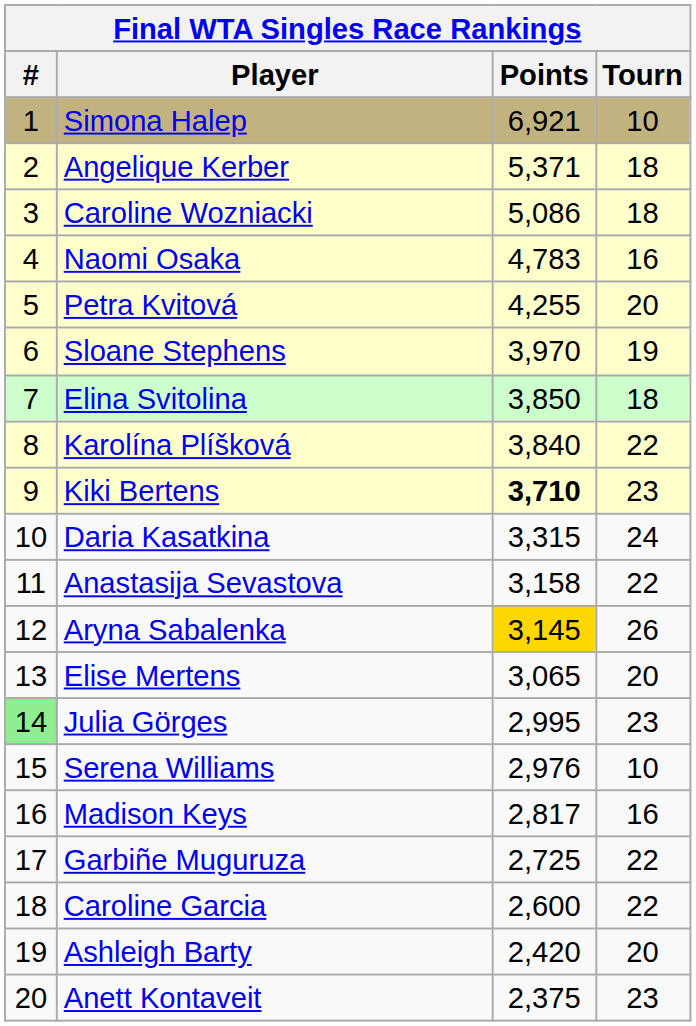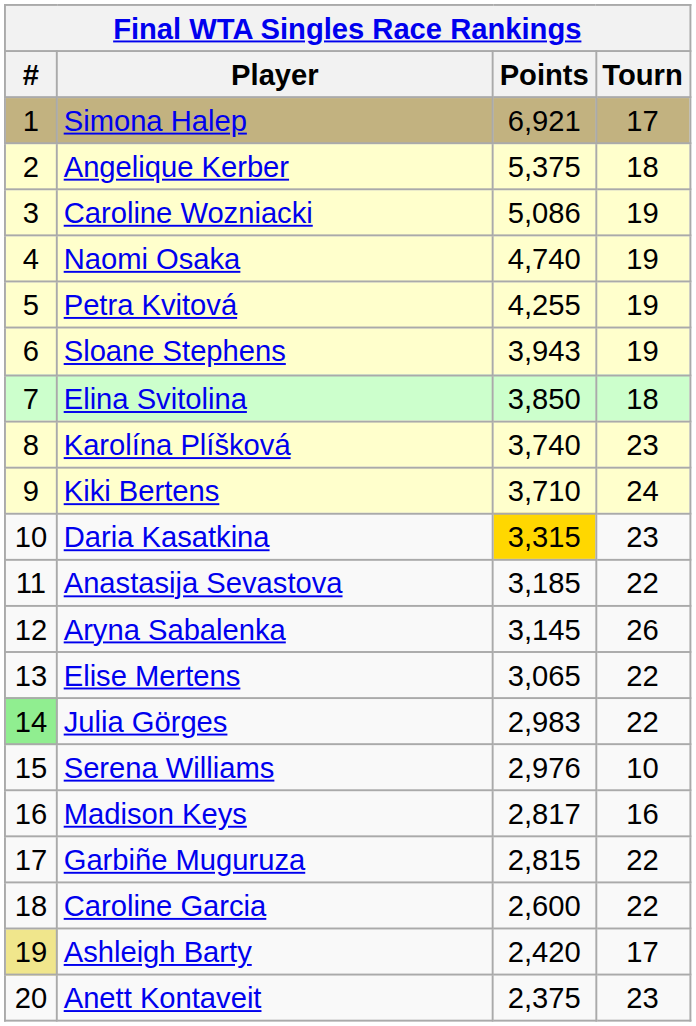 <table class="wikitable sortable" style="text-align:center; font-size:95%">
 <tr>
 <th colspan="5"><a href='#'>Final WTA Singles Race Rankings</a></th>
 </tr>
 <tr>
 <th style="width:20px;">#</th>
 <th style="width:220px;">Player</th>
 <th style="width:35px;">Points</th>
 <th style="width:25px;">Tourn</th>
 </tr>
 <tr style="background:#C2B280;">
 <td>1</td>
 <td style="text-align:left;"> <a href='#'>Simona Halep</a></td>
 <td>6,921</td>
-<td>10</td>
+<td>17</td>
 </tr>
 <tr style="background:#FFFFCC;">
 <td>2</td>
 <td style="text-align:left;"> <a href='#'>Angelique Kerber</a></td>
-<td>5,371</td>
+<td>5,375</td>
 <td>18</td>
 </tr>
 <tr style="background:#FFFFCC;">
 <td>3</td>
 <td style="text-align:left;"> <a href='#'>Caroline Wozniacki</a></td>
 <td>5,086</td>
-<td>18</td>
+<td>19</td>
 </tr>
 <tr style="background:#FFFFCC;">
 <td>4</td>
 <td style="text-align:left;"> <a href='#'>Naomi Osaka</a></td>
-<td>4,783</td>
-<td>16</td>
+<td>4,740</td>
+<td>19</td>
 </tr>
 <tr style="background:#FFFFCC;">
 <td>5</td>
 <td style="text-align:left;"> <a href='#'>Petra Kvitová</a></td>
 <td>4,255</td>
-<td>20</td>
+<td>19</td>
 </tr>
 <tr style="background:#FFFFCC;">
 <td>6</td>
 <td style="text-align:left;"> <a href='#'>Sloane Stephens</a></td>
-<td>3,970</td>
+<td>3,943</td>
 <td>19</td>
 </tr>
 <tr style="background:#cfc;">
 <td>7</td>
 <td style="text-align:left;"> <a href='#'>Elina Svitolina</a></td>
 <td>3,850</td>
 <td>18</td>
 </tr>
 <tr style="background:#FFFFCC;">
 <td>8</td>
 <td style="text-align:left;"> <a href='#'>Karolína Plíšková</a></td>
-<td>3,840</td>
-<td>22</td>
+<td>3,740</td>
+<td>23</td>
 </tr>
 <tr style="background:#FFFFCC;">
 <td>9</td>
 <td style="text-align:left;"> <a href='#'>Kiki Bertens</a></td>
-<td><strong>3,710</strong></td>
-<td>23</td>
+<td>3,710</td>
+<td>24</td>
 </tr>
 <tr>
 <td>10</td>
 <td style="text-align:left;"> <a href='#'>Daria Kasatkina</a></td>
-<td>3,315</td>
-<td>24</td>
+<td style="background: gold;">3,315</td>
+<td>23</td>
 </tr>
 <tr>
 <td>11</td>
 <td style="text-align:left;"> <a href='#'>Anastasija Sevastova</a></td>
-<td>3,158</td>
+<td>3,185</td>
 <td>22</td>
 </tr>
 <tr>
 <td>12</td>
 <td style="text-align:left;"> <a href='#'>Aryna Sabalenka</a></td>
-<td style="background: gold;">3,145</td>
+<td>3,145</td>
 <td>26</td>
 </tr>
 <tr>
 <td>13</td>
 <td style="text-align:left;"> <a href='#'>Elise Mertens</a></td>
 <td>3,065</td>
-<td>20</td>
+<td>22</td>
 </tr>
 <tr>
 <td style="background: lightgreen;">14</td>
 <td style="text-align:left;"> <a href='#'>Julia Görges</a></td>
-<td>2,995</td>
-<td>23</td>
+<td>2,983</td>
+<td>22</td>
 </tr>
 <tr>
 <td>15</td>
 <td style="text-align:left;"> <a href='#'>Serena Williams</a></td>
 <td>2,976</td>
 <td>10</td>
 </tr>
 <tr>
 <td>16</td>
 <td style="text-align:left;"> <a href='#'>Madison Keys</a></td>
 <td>2,817</td>
 <td>16</td>
 </tr>
 <tr>
 <td>17</td>
 <td style="text-align:left;"> <a href='#'>Garbiñe Muguruza</a></td>
-<td>2,725</td>
+<td>2,815</td>
 <td>22</td>
 </tr>
 <tr>
 <td>18</td>
 <td style="text-align:left;"> <a href='#'>Caroline Garcia</a></td>
 <td>2,600</td>
 <td>22</td>
 </tr>
 <tr>
-<td>19</td>
+<td style="background: khaki;">19</td>
 <td style="text-align:left;"> <a href='#'>Ashleigh Barty</a></td>
 <td>2,420</td>
-<td>20</td>
+<td>17</td>
 </tr>
 <tr>
 <td>20</td>
 <td style="text-align:left;"> <a href='#'>Anett Kontaveit</a></td>
 <td>2,375</td>
 <td>23</td>
 </tr>
 </table>
